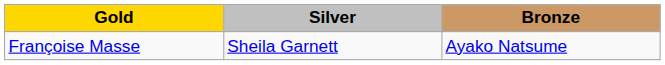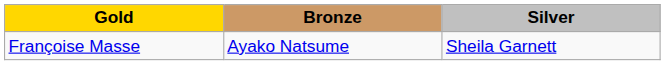 <table class="wikitable" style="text-align:left">
 <tr align="center">
 <td width=200 bgcolor=gold><strong>Gold</strong></td>
+<td width=200 bgcolor=CC9966><strong>Bronze</strong></td>
 <td width=200 bgcolor=silver><strong>Silver</strong></td>
-<td width=200 bgcolor=CC9966><strong>Bronze</strong></td>
 </tr>
 <tr>
 <td><a href='#'>Françoise Masse</a><br><em></em></td>
+<td><a href='#'>Ayako Natsume</a><br><em></em></td>
 <td><a href='#'>Sheila Garnett</a><br><em></em></td>
-<td><a href='#'>Ayako Natsume</a><br><em></em></td>
 </tr>
 </table>
